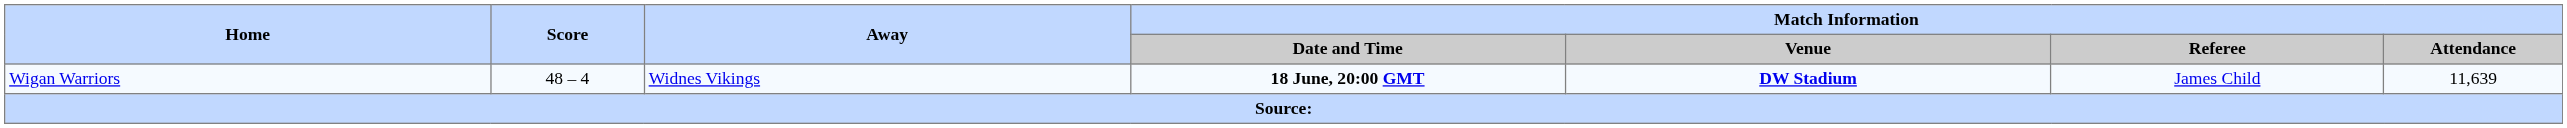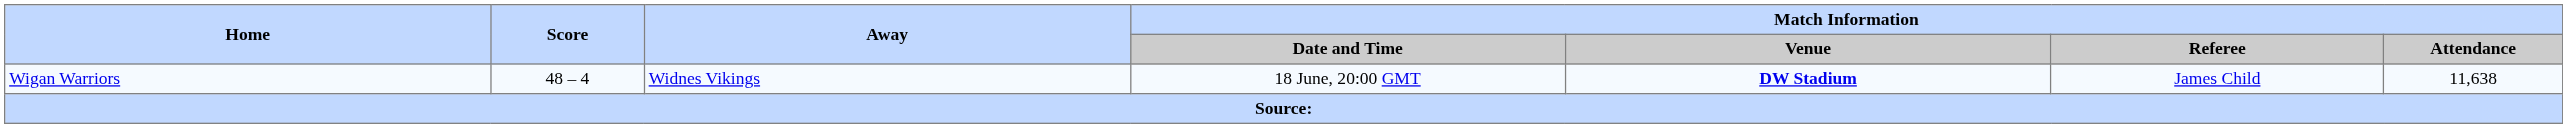 <table border="1" cellpadding="3" cellspacing="0" style="border-collapse:collapse; font-size:85%; text-align:center; width:100%">
 <tr style="background:#c1d8ff;">
 <th rowspan="2" style="width:19%;">Home</th>
 <th rowspan="2" style="width:6%;">Score</th>
 <th rowspan="2" style="width:19%;">Away</th>
 <th colspan=6>Match Information</th>
 </tr>
 <tr style="background:#ccc;">
 <th width=17%>Date and Time</th>
 <th width=19%>Venue</th>
 <th width=13%>Referee</th>
 <th width=7%>Attendance</th>
 </tr>
 <tr style="background:#f5faff;">
 <td align=left> <a href='#'>Wigan Warriors</a></td>
 <td>48 – 4</td>
 <td align=left> <a href='#'>Widnes Vikings</a></td>
-<td><strong>18 June, 20:00 <a href='#'>GMT</a></strong></td>
+<td>18 June, 20:00 <a href='#'>GMT</a></td>
 <td><strong><a href='#'>DW Stadium</a></strong></td>
 <td><a href='#'>James Child</a></td>
-<td>11,639</td>
+<td>11,638</td>
 </tr>
 <tr style="background:#c1d8ff;">
 <th colspan=12>Source:</th>
 </tr>
 </table>
